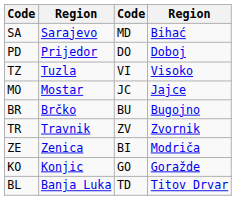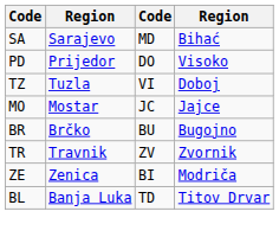 <table class="wikitable">
 <tr>
 <th>Code</th>
 <th>Region</th>
 <th>Code</th>
 <th>Region</th>
 </tr>
 <tr>
 <td>SA</td>
 <td><a href='#'>Sarajevo</a></td>
 <td>MD</td>
 <td><a href='#'>Bihać</a></td>
 </tr>
 <tr>
 <td>PD</td>
 <td><a href='#'>Prijedor</a></td>
 <td>DO</td>
-<td><a href='#'>Doboj</a></td>
+<td><a href='#'>Visoko</a></td>
 </tr>
 <tr>
 <td>TZ</td>
 <td><a href='#'>Tuzla</a></td>
 <td>VI</td>
-<td><a href='#'>Visoko</a></td>
+<td><a href='#'>Doboj</a></td>
 </tr>
 <tr>
 <td>MO</td>
 <td><a href='#'>Mostar</a></td>
 <td>JC</td>
 <td><a href='#'>Jajce</a></td>
 </tr>
 <tr>
 <td>BR</td>
 <td><a href='#'>Brčko</a></td>
 <td>BU</td>
 <td><a href='#'>Bugojno</a></td>
 </tr>
 <tr>
 <td>TR</td>
 <td><a href='#'>Travnik</a></td>
 <td>ZV</td>
 <td><a href='#'>Zvornik</a></td>
 </tr>
 <tr>
 <td>ZE</td>
 <td><a href='#'>Zenica</a></td>
 <td>BI</td>
 <td><a href='#'>Modriča</a></td>
 </tr>
 <tr>
-<td>KO</td>
-<td><a href='#'>Konjic</a></td>
-<td>GO</td>
-<td><a href='#'>Goražde</a></td>
-</tr>
-<tr>
 <td>BL</td>
 <td><a href='#'>Banja Luka</a></td>
 <td>TD</td>
 <td><a href='#'>Titov Drvar</a></td>
 </tr>
 </table>
